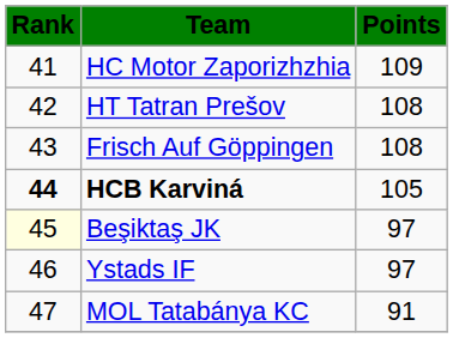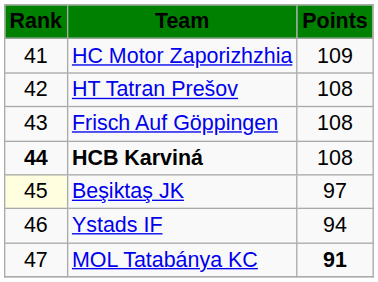 <table class="wikitable" style="text-align: center">
 <tr>
 <th style="color:#000000; background:green">Rank</th>
 <th style="color:#000000; background:green">Team</th>
 <th style="color:#000000; background:green">Points</th>
 </tr>
 <tr>
 <td>41</td>
 <td align=left> <a href='#'>HC Motor Zaporizhzhia</a></td>
 <td>109</td>
 </tr>
 <tr>
 <td>42</td>
 <td align=left> <a href='#'>HT Tatran Prešov</a></td>
 <td>108</td>
 </tr>
 <tr>
 <td>43</td>
 <td align=left> <a href='#'>Frisch Auf Göppingen</a></td>
 <td>108</td>
 </tr>
 <tr>
 <td><strong>44</strong></td>
 <td align=left> <strong>HCB Karviná</strong></td>
-<td>105</td>
+<td>108</td>
 </tr>
 <tr>
 <td style="background: lightyellow;">45</td>
 <td align=left> <a href='#'>Beşiktaş JK</a></td>
 <td>97</td>
 </tr>
 <tr>
 <td>46</td>
 <td align=left> <a href='#'>Ystads IF</a></td>
-<td>97</td>
+<td>94</td>
 </tr>
 <tr>
 <td>47</td>
 <td align=left> <a href='#'>MOL Tatabánya KC</a></td>
-<td>91</td>
+<td><strong>91</strong></td>
 </tr>
 <tr>
 </tr>
 </table>
